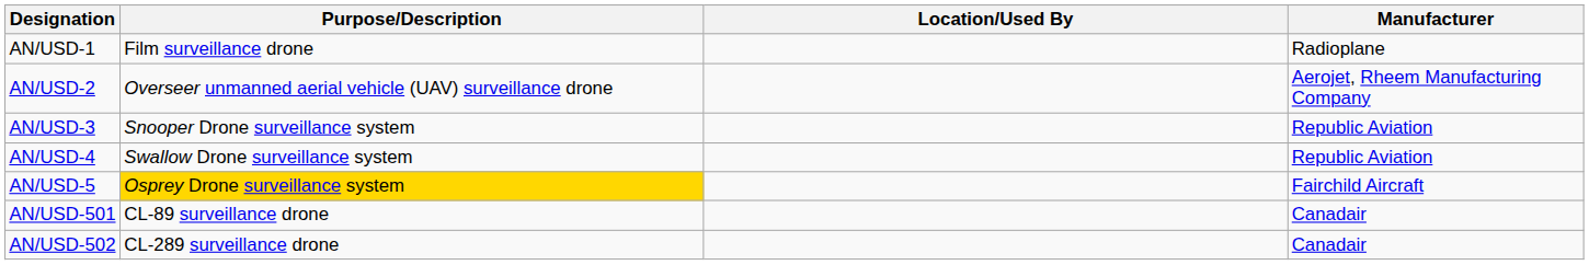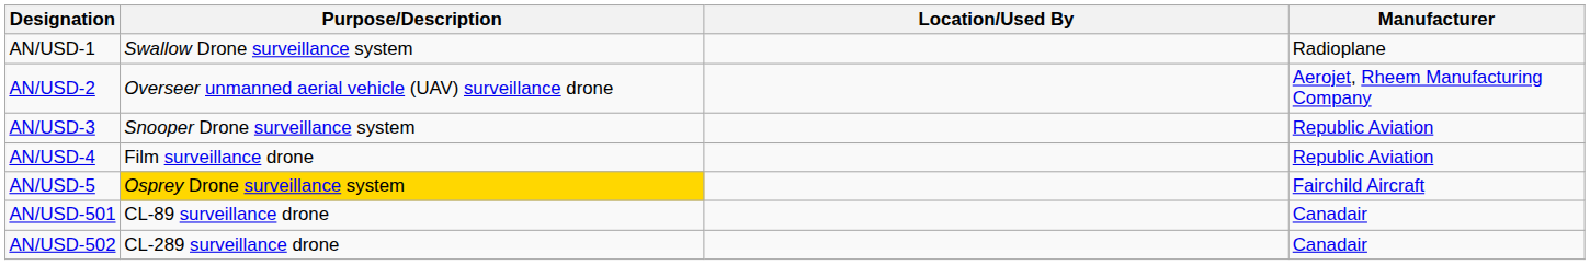 <table class="wikitable sortable">
 <tr>
 <th scope="col">Designation</th>
 <th scope="col" style="width: 500px;">Purpose/Description</th>
 <th scope="col" style="width: 500px;">Location/Used By</th>
 <th scope="col" style="width: 250px;">Manufacturer</th>
 </tr>
 <tr>
 <td>AN/USD-1</td>
-<td>Film <a href='#'>surveillance</a> drone</td>
+<td><em>Swallow</em> Drone <a href='#'>surveillance</a> system</td>
 <td></td>
 <td>Radioplane</td>
 </tr>
 <tr>
 <td><a href='#'>AN/USD-2</a></td>
 <td><em>Overseer</em> <a href='#'>unmanned aerial vehicle</a> (UAV) <a href='#'>surveillance</a> drone</td>
 <td></td>
 <td><a href='#'>Aerojet</a>, <a href='#'>Rheem Manufacturing Company</a></td>
 </tr>
 <tr>
 <td><a href='#'>AN/USD-3</a></td>
 <td><em>Snooper</em> Drone <a href='#'>surveillance</a> system</td>
 <td></td>
 <td><a href='#'>Republic Aviation</a></td>
 </tr>
 <tr>
 <td><a href='#'>AN/USD-4</a></td>
-<td><em>Swallow</em> Drone <a href='#'>surveillance</a> system</td>
+<td>Film <a href='#'>surveillance</a> drone</td>
 <td></td>
 <td><a href='#'>Republic Aviation</a></td>
 </tr>
 <tr>
 <td><a href='#'>AN/USD-5</a></td>
 <td style="background: gold;"><em>Osprey</em> Drone <a href='#'>surveillance</a> system</td>
 <td></td>
 <td><a href='#'>Fairchild Aircraft</a></td>
 </tr>
 <tr>
 <td><a href='#'>AN/USD-501</a></td>
 <td>CL-89 <a href='#'>surveillance</a> drone</td>
 <td></td>
 <td><a href='#'>Canadair</a></td>
 </tr>
 <tr>
 <td><a href='#'>AN/USD-502</a></td>
 <td>CL-289 <a href='#'>surveillance</a> drone</td>
 <td></td>
 <td><a href='#'>Canadair</a></td>
 </tr>
 </table>
